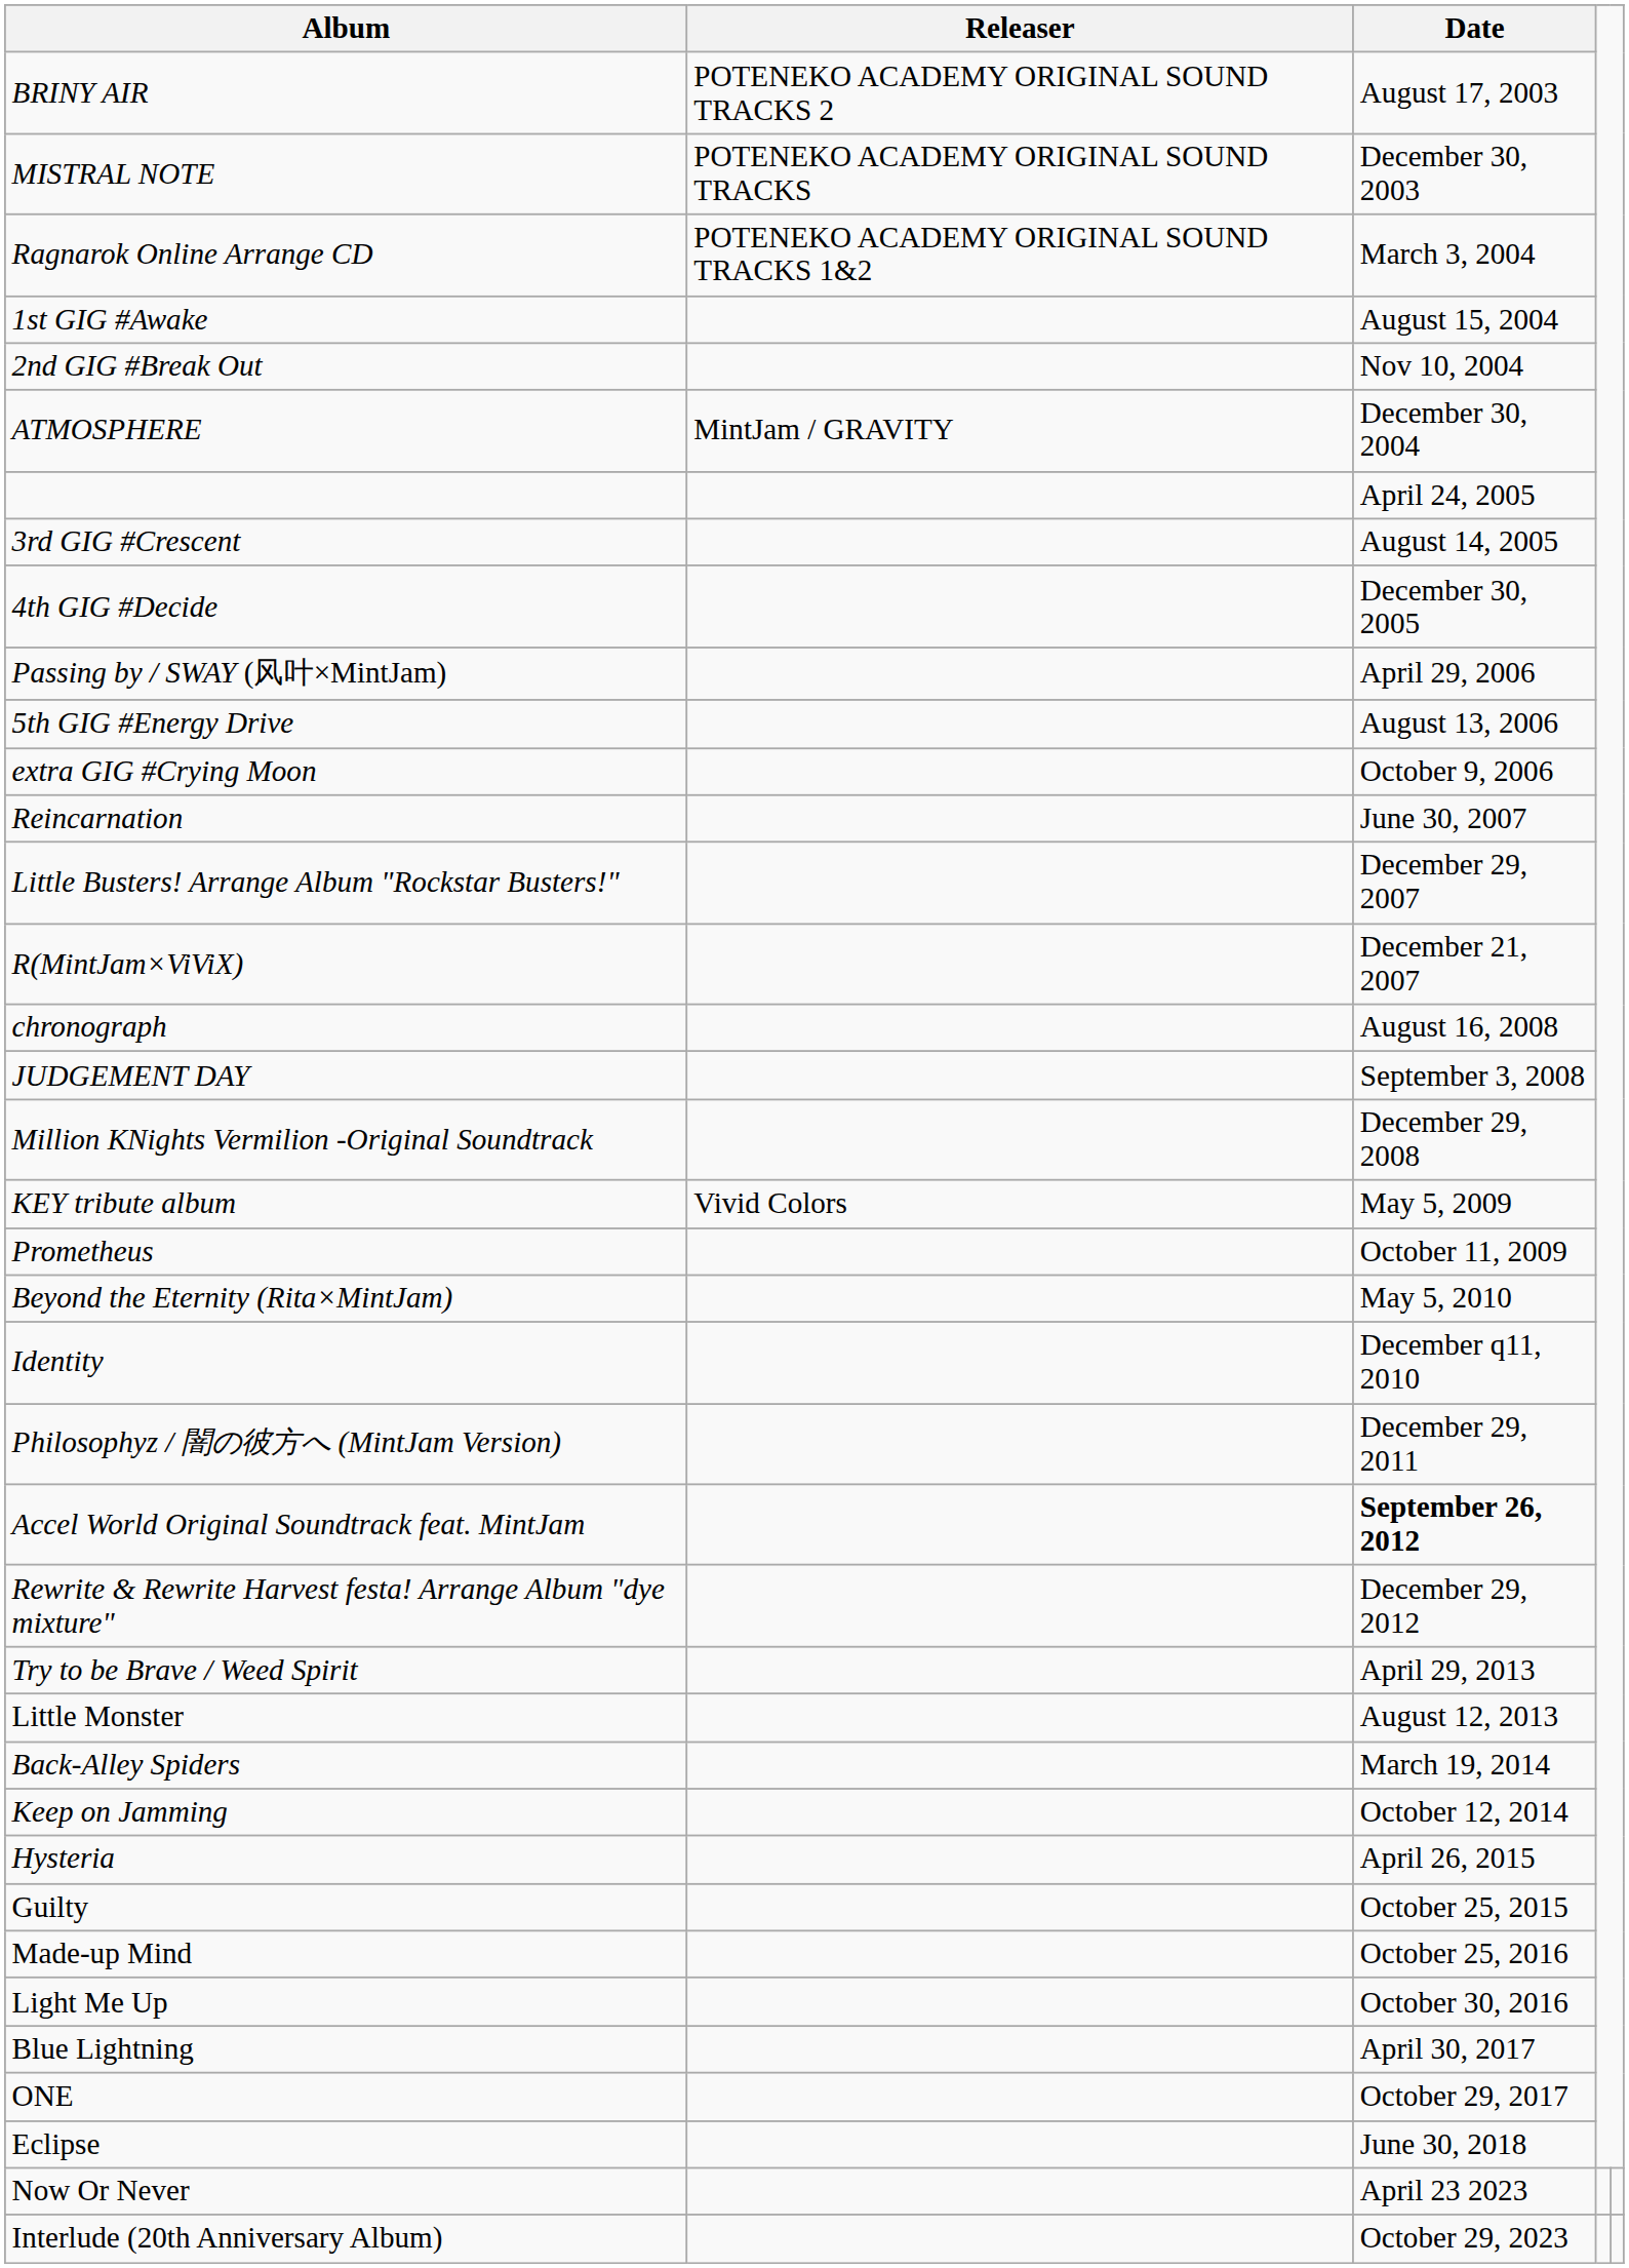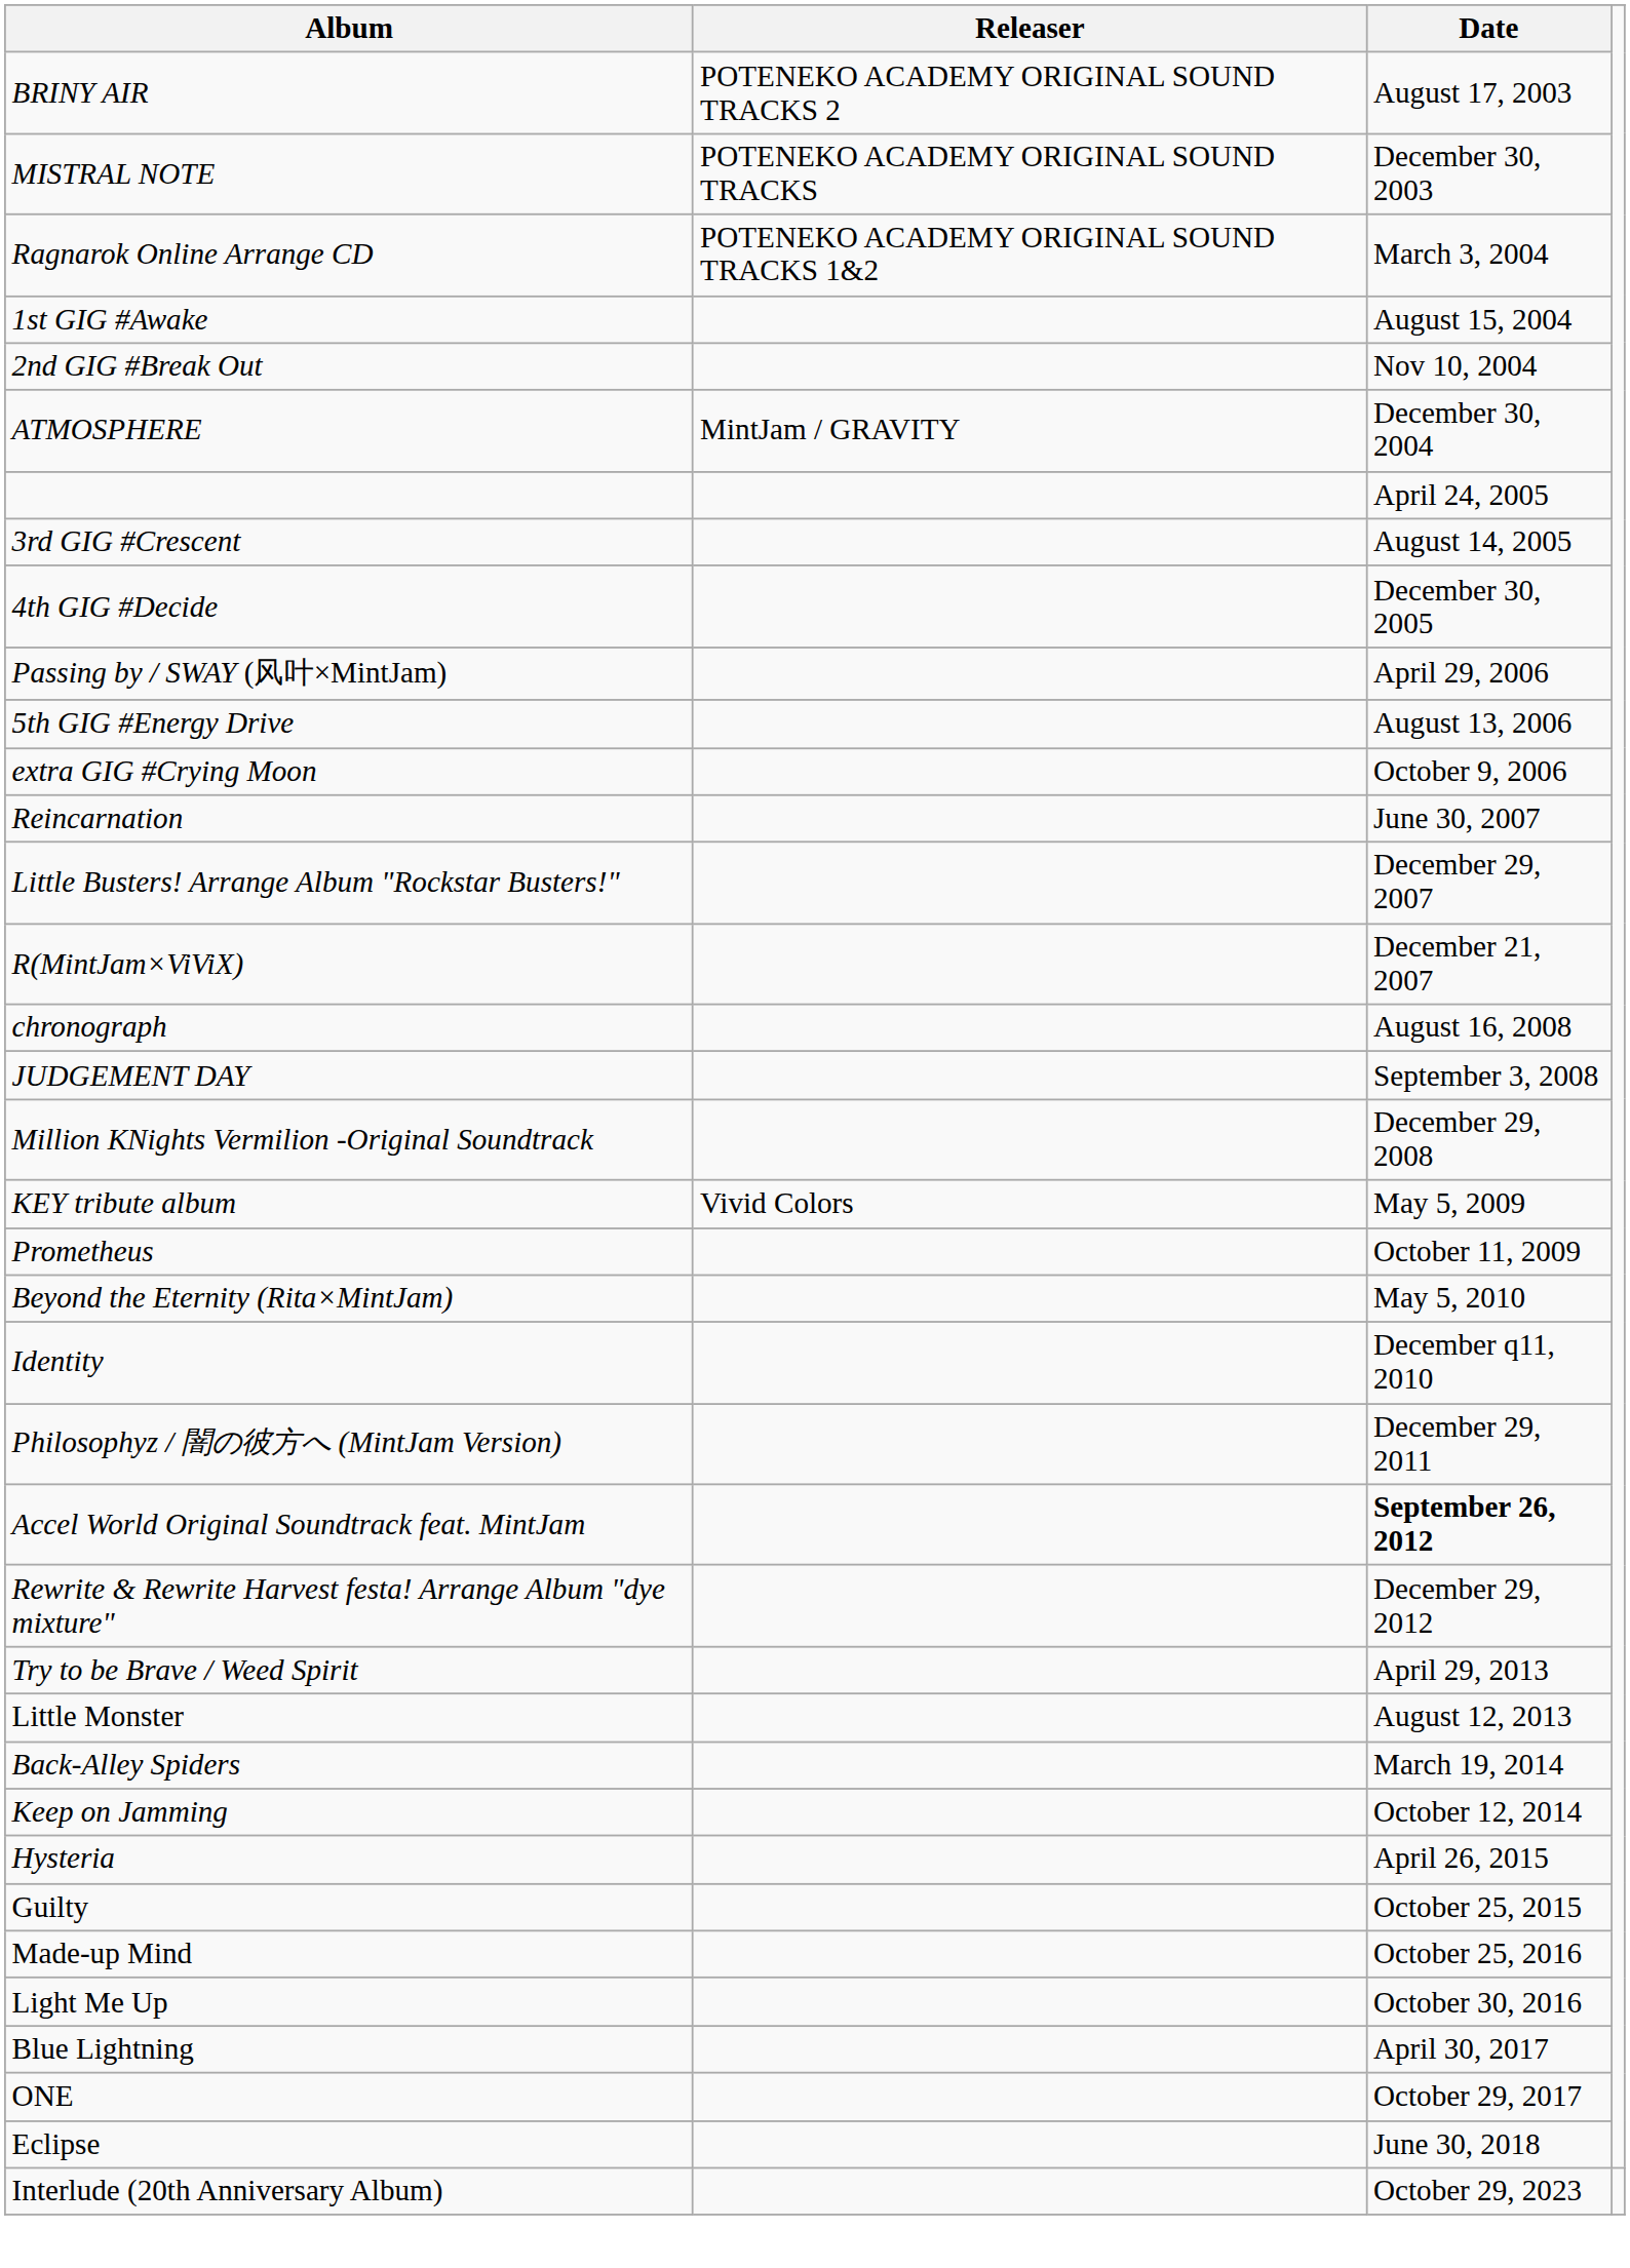 <table class="wikitable">
 <tr>
 <th>Album</th>
 <th>Releaser</th>
 <th>Date</th>
 </tr>
 <tr>
 <td><em>BRINY AIR</em></td>
 <td>POTENEKO ACADEMY ORIGINAL SOUND TRACKS 2</td>
 <td>August 17, 2003</td>
 </tr>
 <tr>
 <td><em>MISTRAL NOTE</em></td>
 <td>POTENEKO ACADEMY ORIGINAL SOUND TRACKS</td>
 <td>December 30, 2003</td>
 </tr>
 <tr>
 <td><em>Ragnarok Online Arrange CD</em></td>
 <td>POTENEKO ACADEMY ORIGINAL SOUND TRACKS 1&2</td>
 <td>March 3, 2004</td>
 </tr>
 <tr>
 <td><em>1st GIG #Awake</em></td>
 <td></td>
 <td>August 15, 2004</td>
 </tr>
 <tr>
 <td><em>2nd GIG #Break Out</em></td>
 <td></td>
 <td>Nov 10, 2004</td>
 </tr>
 <tr>
 <td><em>ATMOSPHERE </em></td>
 <td>MintJam / GRAVITY</td>
 <td>December 30, 2004</td>
 </tr>
 <tr>
 <td></td>
 <td></td>
 <td>April 24, 2005</td>
 </tr>
 <tr>
 <td><em>3rd GIG #Crescent </em></td>
 <td></td>
 <td>August 14, 2005</td>
 </tr>
 <tr>
 <td><em>4th GIG #Decide</em></td>
 <td></td>
 <td>December 30, 2005</td>
 </tr>
 <tr>
 <td><em>Passing by / SWAY</em> (风叶×MintJam)</td>
 <td></td>
 <td>April 29, 2006</td>
 </tr>
 <tr>
 <td><em>5th GIG #Energy Drive</em></td>
 <td></td>
 <td>August 13, 2006</td>
 </tr>
 <tr>
 <td><em>extra GIG #Crying Moon</em></td>
 <td></td>
 <td>October 9, 2006</td>
 </tr>
 <tr>
 <td><em>Reincarnation </em></td>
 <td></td>
 <td>June 30, 2007</td>
 </tr>
 <tr>
 <td><em>Little Busters! Arrange Album "Rockstar Busters!" </em></td>
 <td></td>
 <td>December 29, 2007</td>
 </tr>
 <tr>
 <td><em>R(MintJam×ViViX) </em></td>
 <td></td>
 <td>December 21, 2007</td>
 </tr>
 <tr>
 <td><em>chronograph </em></td>
 <td></td>
 <td>August 16, 2008</td>
 </tr>
 <tr>
 <td><em>JUDGEMENT DAY</em></td>
 <td></td>
 <td>September 3, 2008</td>
 </tr>
 <tr>
 <td><em>Million KNights Vermilion -Original Soundtrack</em></td>
 <td></td>
 <td>December 29, 2008</td>
 </tr>
 <tr>
 <td><em>KEY tribute album</em></td>
 <td>Vivid Colors</td>
 <td>May 5, 2009</td>
 </tr>
 <tr>
 <td><em>Prometheus </em></td>
 <td></td>
 <td>October 11, 2009</td>
 </tr>
 <tr>
 <td><em>Beyond the Eternity (Rita×MintJam) </em></td>
 <td></td>
 <td>May 5, 2010</td>
 </tr>
 <tr>
 <td><em>Identity </em></td>
 <td></td>
 <td>December q11, 2010</td>
 </tr>
 <tr>
 <td><em>Philosophyz / 闇の彼方へ (MintJam Version) </em></td>
 <td></td>
 <td>December 29, 2011</td>
 </tr>
 <tr>
 <td><em>Accel World Original Soundtrack feat. MintJam</em></td>
 <td></td>
 <td><strong>September 26, 2012</strong></td>
 </tr>
 <tr>
 <td><em>Rewrite & Rewrite Harvest festa! Arrange Album "dye mixture"</em></td>
 <td></td>
 <td>December 29, 2012</td>
 </tr>
 <tr>
 <td><em>Try to be Brave / Weed Spirit</em></td>
 <td></td>
 <td>April 29, 2013</td>
 </tr>
 <tr>
 <td>Little Monster</td>
 <td></td>
 <td>August 12, 2013</td>
 </tr>
 <tr>
 <td><em>Back-Alley Spiders</em></td>
 <td></td>
 <td>March 19, 2014</td>
 </tr>
 <tr>
 <td><em>Keep on Jamming</em></td>
 <td></td>
 <td>October 12, 2014</td>
 </tr>
 <tr>
 <td><em>Hysteria </em></td>
 <td></td>
 <td>April 26, 2015</td>
 </tr>
 <tr>
 <td>Guilty</td>
 <td></td>
 <td>October 25, 2015</td>
 </tr>
 <tr>
 <td>Made-up Mind</td>
 <td></td>
 <td>October 25, 2016</td>
 </tr>
 <tr>
 <td>Light Me Up</td>
 <td></td>
 <td>October 30, 2016</td>
 </tr>
 <tr>
 <td>Blue Lightning</td>
 <td></td>
 <td>April 30, 2017</td>
 </tr>
 <tr>
 <td>ONE</td>
 <td></td>
 <td>October 29, 2017</td>
 </tr>
 <tr>
 <td>Eclipse</td>
 <td></td>
 <td>June 30, 2018</td>
 </tr>
 <tr>
-<td>Now Or Never</td>
-<td></td>
-<td>April 23 2023</td>
-<td></td>
-<td></td>
-</tr>
-<tr>
 <td>Interlude (20th Anniversary Album)</td>
 <td></td>
 <td>October 29, 2023</td>
 <td></td>
 </tr>
 </table>
